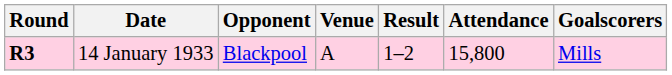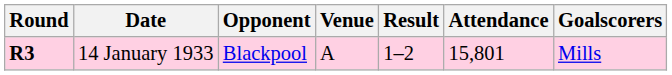 <table class="wikitable">
 <tr>
 <th>Round</th>
 <th>Date</th>
 <th>Opponent</th>
 <th>Venue</th>
 <th>Result</th>
 <th>Attendance</th>
 <th>Goalscorers</th>
 </tr>
 <tr style="background:#ffd0e3;">
 <td><strong>R3</strong></td>
 <td>14 January 1933</td>
 <td><a href='#'>Blackpool</a></td>
 <td>A</td>
 <td>1–2</td>
-<td>15,800</td>
+<td>15,801</td>
 <td><a href='#'>Mills</a></td>
 </tr>
 </table>
